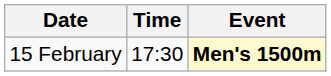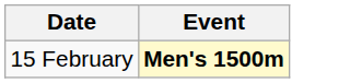 <table class=wikitable>
 <tr>
 <th>Date</th>
-<th>Time</th>
 <th>Event</th>
 </tr>
 <tr>
 <td>15 February</td>
-<td>17:30</td>
 <td style=background:lemonchiffon><strong>Men's 1500m</strong></td>
 </tr>
 </table>
